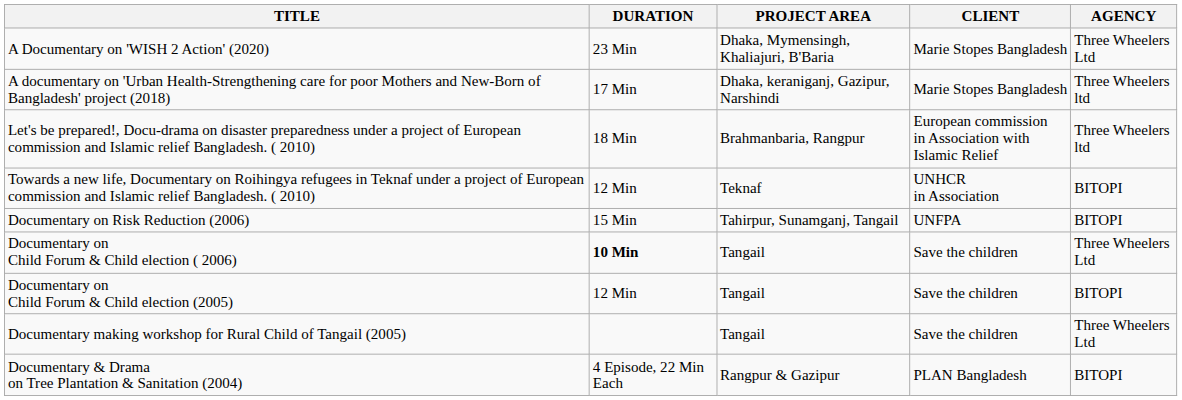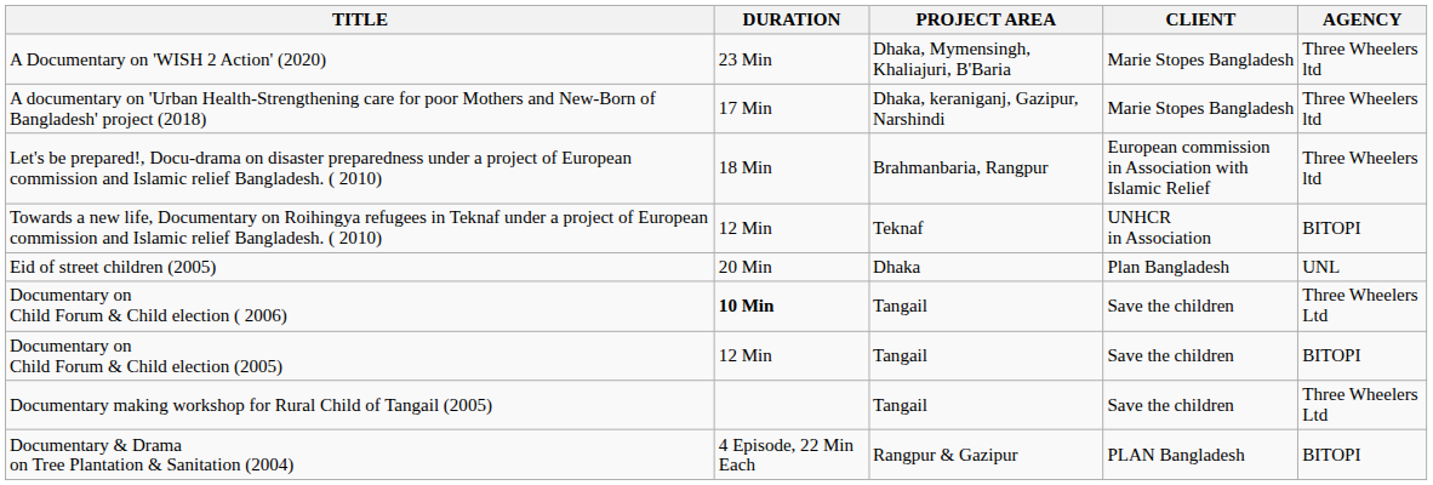 <table class="wikitable">
 <tr>
 <th>TITLE</th>
 <th>DURATION</th>
 <th>PROJECT AREA</th>
 <th>CLIENT</th>
 <th>AGENCY</th>
 </tr>
 <tr>
 <td>A Documentary on 'WISH 2 Action' (2020)</td>
 <td>23 Min</td>
 <td>Dhaka, Mymensingh, Khaliajuri, B'Baria</td>
 <td>Marie Stopes Bangladesh</td>
-<td>Three Wheelers Ltd</td>
+<td>Three Wheelers ltd</td>
 </tr>
 <tr>
 <td>A documentary on 'Urban Health-Strengthening care for poor Mothers and New-Born of Bangladesh' project (2018)</td>
 <td>17 Min</td>
 <td>Dhaka, keraniganj, Gazipur, Narshindi</td>
 <td>Marie Stopes Bangladesh</td>
 <td>Three Wheelers ltd</td>
 </tr>
 <tr>
 <td>Let's be prepared!, Docu-drama on disaster preparedness under a project of European commission and Islamic relief Bangladesh. ( 2010)</td>
 <td>18 Min</td>
 <td>Brahmanbaria, Rangpur</td>
 <td>European commission<br>in Association with Islamic Relief</td>
 <td>Three Wheelers ltd</td>
 </tr>
 <tr>
 <td>Towards a new life, Documentary on Roihingya refugees in Teknaf under a project of European commission and Islamic relief Bangladesh. ( 2010)</td>
 <td>12 Min</td>
 <td>Teknaf</td>
 <td>UNHCR<br>in Association</td>
 <td>BITOPI</td>
 </tr>
 <tr>
-<td>Documentary on Risk Reduction (2006)</td>
-<td>15 Min</td>
-<td>Tahirpur, Sunamganj, Tangail</td>
-<td>UNFPA</td>
-<td>BITOPI</td>
+<td>Eid of street children (2005)</td>
+<td>20 Min</td>
+<td>Dhaka</td>
+<td>Plan Bangladesh</td>
+<td>UNL</td>
 </tr>
 <tr>
 <td>Documentary on<br>Child Forum & Child election ( 2006)</td>
 <td><strong>10 Min</strong></td>
 <td>Tangail</td>
 <td>Save the children</td>
 <td>Three Wheelers Ltd</td>
 </tr>
 <tr>
 <td>Documentary on<br>Child Forum & Child election (2005)</td>
 <td>12 Min</td>
 <td>Tangail</td>
 <td>Save the children</td>
 <td>BITOPI</td>
 </tr>
 <tr>
 <td>Documentary making workshop for Rural Child of Tangail (2005)</td>
 <td></td>
 <td>Tangail</td>
 <td>Save the children</td>
 <td>Three Wheelers Ltd</td>
 </tr>
 <tr>
 <td>Documentary & Drama<br>on Tree Plantation & Sanitation (2004)</td>
 <td>4 Episode, 22 Min Each</td>
 <td>Rangpur & Gazipur</td>
 <td>PLAN Bangladesh</td>
 <td>BITOPI</td>
 </tr>
 </table>
